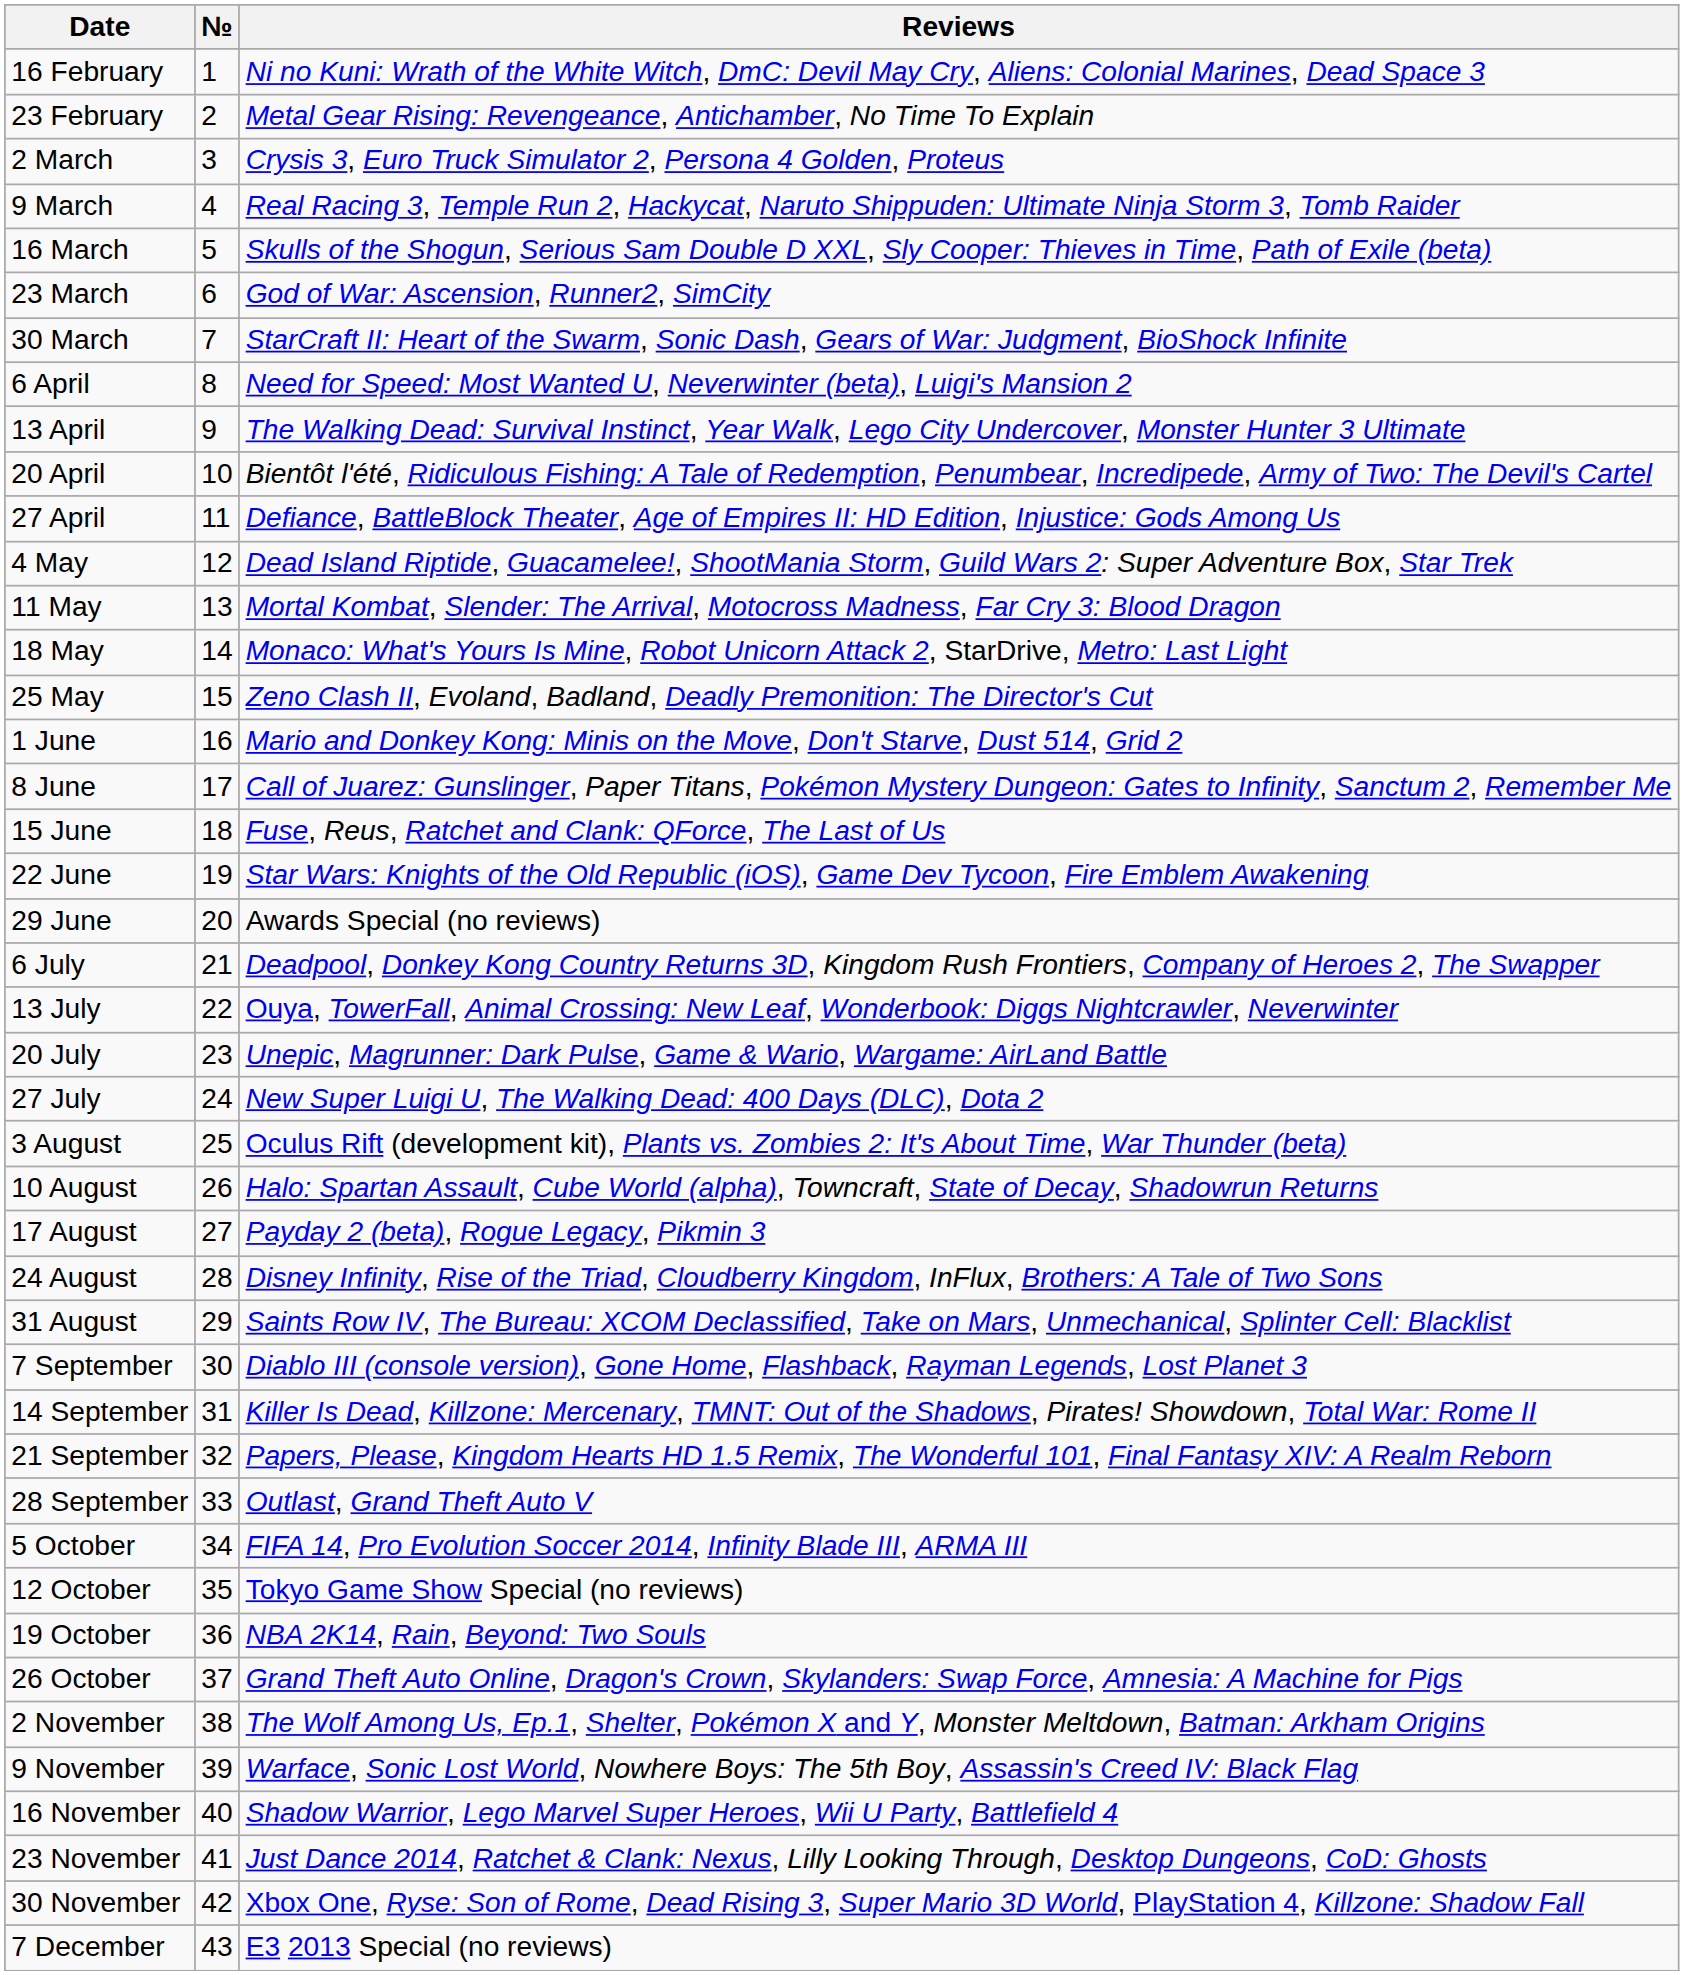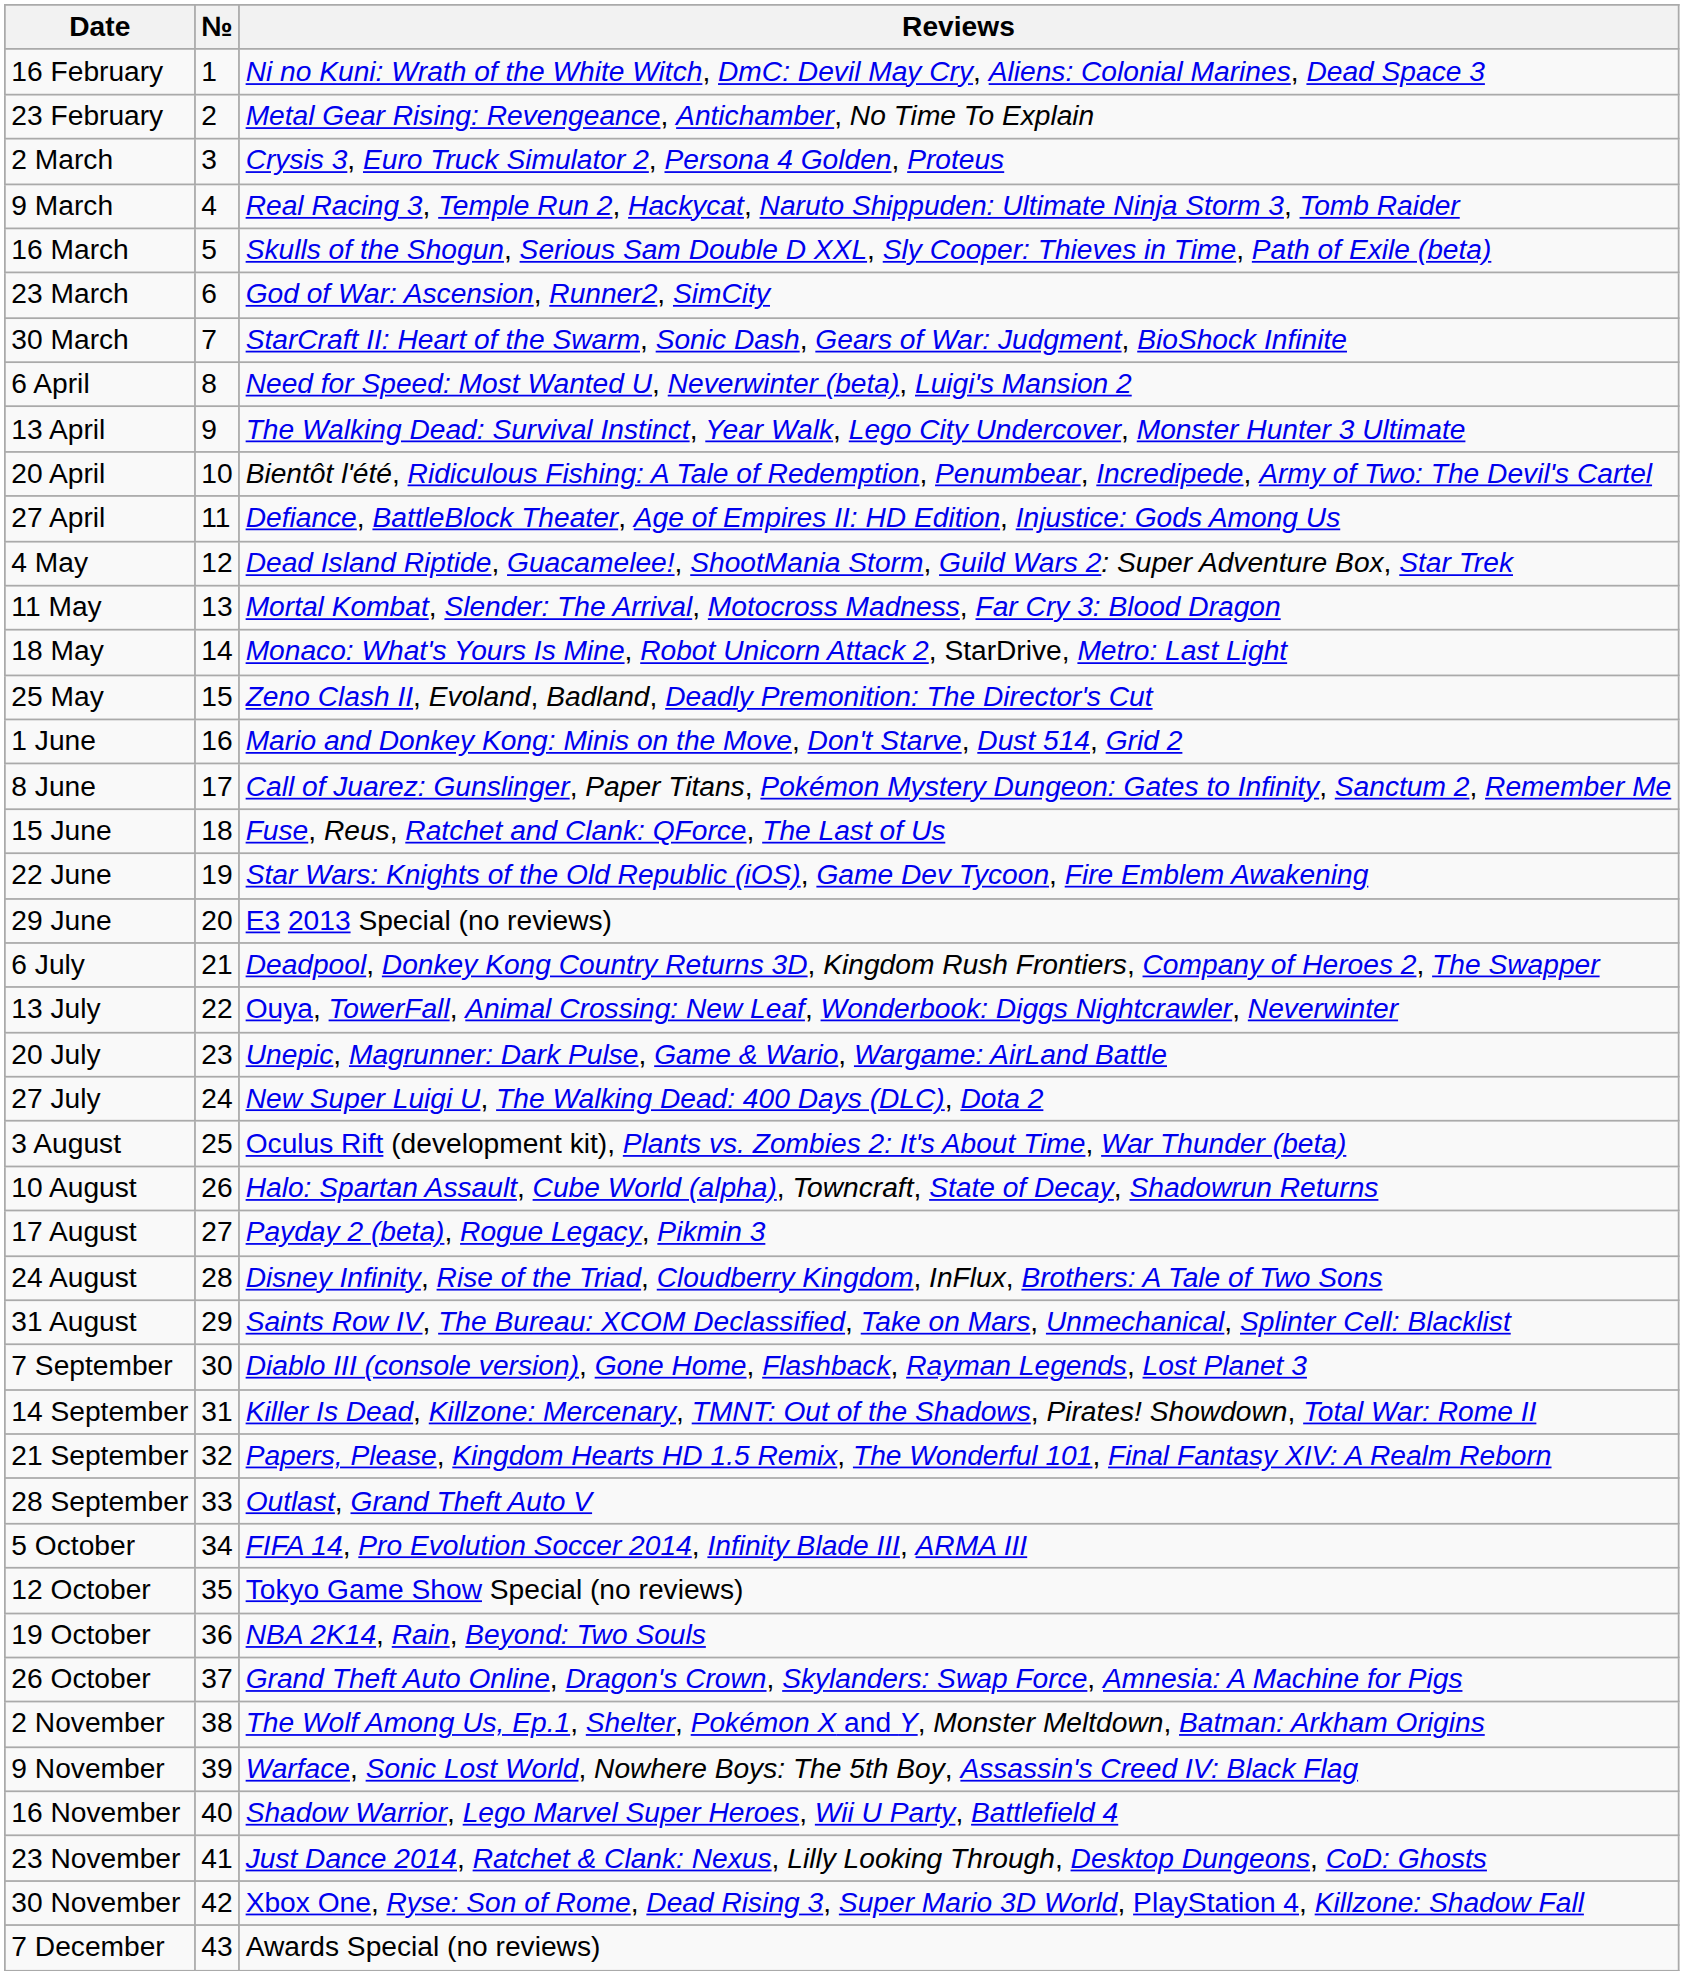 <table class="wikitable sortable mw-collapsible mw-collapsed">
 <tr>
 <th>Date</th>
 <th>№</th>
 <th>Reviews</th>
 </tr>
 <tr>
 <td>16 February</td>
 <td>1</td>
 <td><em><a href='#'>Ni no Kuni: Wrath of the White Witch</a></em>, <em><a href='#'>DmC: Devil May Cry</a></em>, <em><a href='#'>Aliens: Colonial Marines</a></em>, <em><a href='#'>Dead Space 3</a></em></td>
 </tr>
 <tr>
 <td>23 February</td>
 <td>2</td>
 <td><em><a href='#'>Metal Gear Rising: Revengeance</a></em>, <em><a href='#'>Antichamber</a></em>, <em>No Time To Explain</em></td>
 </tr>
 <tr>
 <td>2 March</td>
 <td>3</td>
 <td><em><a href='#'>Crysis 3</a></em>, <em><a href='#'>Euro Truck Simulator 2</a></em>, <em><a href='#'>Persona 4 Golden</a></em>, <em><a href='#'>Proteus</a></em></td>
 </tr>
 <tr>
 <td>9 March</td>
 <td>4</td>
 <td><em><a href='#'>Real Racing 3</a></em>, <em><a href='#'>Temple Run 2</a></em>, <em><a href='#'>Hackycat</a></em>, <em><a href='#'>Naruto Shippuden: Ultimate Ninja Storm 3</a></em>, <em><a href='#'>Tomb Raider</a></em></td>
 </tr>
 <tr>
 <td>16 March</td>
 <td>5</td>
 <td><em><a href='#'>Skulls of the Shogun</a></em>, <em><a href='#'>Serious Sam Double D XXL</a></em>, <em><a href='#'>Sly Cooper: Thieves in Time</a></em>, <em><a href='#'>Path of Exile (beta)</a></em></td>
 </tr>
 <tr>
 <td>23 March</td>
 <td>6</td>
 <td><em><a href='#'>God of War: Ascension</a></em>, <em><a href='#'>Runner2</a></em>, <em><a href='#'>SimCity</a></em></td>
 </tr>
 <tr>
 <td>30 March</td>
 <td>7</td>
 <td><em><a href='#'>StarCraft II: Heart of the Swarm</a></em>, <em><a href='#'>Sonic Dash</a></em>, <em><a href='#'>Gears of War: Judgment</a></em>, <em><a href='#'>BioShock Infinite</a></em></td>
 </tr>
 <tr>
 <td>6 April</td>
 <td>8</td>
 <td><em><a href='#'>Need for Speed: Most Wanted U</a></em>, <em><a href='#'>Neverwinter (beta)</a></em>, <em><a href='#'>Luigi's Mansion 2</a></em></td>
 </tr>
 <tr>
 <td>13 April</td>
 <td>9</td>
 <td><em><a href='#'>The Walking Dead: Survival Instinct</a></em>, <em><a href='#'>Year Walk</a></em>, <em><a href='#'>Lego City Undercover</a></em>, <em><a href='#'>Monster Hunter 3 Ultimate</a></em></td>
 </tr>
 <tr>
 <td>20 April</td>
 <td>10</td>
 <td><em>Bientôt l'été</em>, <em><a href='#'>Ridiculous Fishing: A Tale of Redemption</a></em>, <em><a href='#'>Penumbear</a></em>, <em><a href='#'>Incredipede</a></em>, <em><a href='#'>Army of Two: The Devil's Cartel</a></em></td>
 </tr>
 <tr>
 <td>27 April</td>
 <td>11</td>
 <td><em><a href='#'>Defiance</a></em>, <em><a href='#'>BattleBlock Theater</a></em>, <em><a href='#'>Age of Empires II: HD Edition</a></em>, <em><a href='#'>Injustice: Gods Among Us</a></em></td>
 </tr>
 <tr>
 <td>4 May</td>
 <td>12</td>
 <td><em><a href='#'>Dead Island Riptide</a></em>, <em><a href='#'>Guacamelee!</a></em>, <em><a href='#'>ShootMania Storm</a></em>, <em><a href='#'>Guild Wars 2</a>: Super Adventure Box</em>, <em><a href='#'>Star Trek</a></em></td>
 </tr>
 <tr>
 <td>11 May</td>
 <td>13</td>
 <td><em><a href='#'>Mortal Kombat</a></em>, <em><a href='#'>Slender: The Arrival</a></em>, <em><a href='#'>Motocross Madness</a></em>, <em><a href='#'>Far Cry 3: Blood Dragon</a></em></td>
 </tr>
 <tr>
 <td>18 May</td>
 <td>14</td>
 <td><em><a href='#'>Monaco: What's Yours Is Mine</a></em>, <em><a href='#'>Robot Unicorn Attack 2</a></em>, StarDrive, <em><a href='#'>Metro: Last Light</a></em></td>
 </tr>
 <tr>
 <td>25 May</td>
 <td>15</td>
 <td><em><a href='#'>Zeno Clash II</a></em>, <em>Evoland</em>, <em>Badland</em>, <em><a href='#'>Deadly Premonition: The Director's Cut</a></em></td>
 </tr>
 <tr>
 <td>1 June</td>
 <td>16</td>
 <td><em><a href='#'>Mario and Donkey Kong: Minis on the Move</a></em>, <em><a href='#'>Don't Starve</a></em>, <em><a href='#'>Dust 514</a></em>, <em><a href='#'>Grid 2</a></em></td>
 </tr>
 <tr>
 <td>8 June</td>
 <td>17</td>
 <td><em><a href='#'>Call of Juarez: Gunslinger</a></em>, <em>Paper Titans</em>, <em><a href='#'>Pokémon Mystery Dungeon: Gates to Infinity</a></em>, <em><a href='#'>Sanctum 2</a></em>, <em><a href='#'>Remember Me</a></em></td>
 </tr>
 <tr>
 <td>15 June</td>
 <td>18</td>
 <td><em><a href='#'>Fuse</a></em>, <em>Reus</em>, <em><a href='#'>Ratchet and Clank: QForce</a></em>, <em><a href='#'>The Last of Us</a></em></td>
 </tr>
 <tr>
 <td>22 June</td>
 <td>19</td>
 <td><em><a href='#'>Star Wars: Knights of the Old Republic (iOS)</a></em>, <em><a href='#'>Game Dev Tycoon</a></em>, <em><a href='#'>Fire Emblem Awakening</a></em></td>
 </tr>
 <tr>
 <td>29 June</td>
 <td>20</td>
-<td>Awards Special (no reviews)</td>
+<td><a href='#'>E3</a> <a href='#'>2013</a> Special (no reviews)</td>
 </tr>
 <tr>
 <td>6 July</td>
 <td>21</td>
 <td><em><a href='#'>Deadpool</a></em>, <em><a href='#'>Donkey Kong Country Returns 3D</a></em>, <em>Kingdom Rush Frontiers</em>, <em><a href='#'>Company of Heroes 2</a></em>, <em><a href='#'>The Swapper</a></em></td>
 </tr>
 <tr>
 <td>13 July</td>
 <td>22</td>
 <td><a href='#'>Ouya</a>, <em><a href='#'>TowerFall</a></em>, <em><a href='#'>Animal Crossing: New Leaf</a></em>, <em><a href='#'>Wonderbook: Diggs Nightcrawler</a></em>, <em><a href='#'>Neverwinter</a></em></td>
 </tr>
 <tr>
 <td>20 July</td>
 <td>23</td>
 <td><em><a href='#'>Unepic</a></em>, <em><a href='#'>Magrunner: Dark Pulse</a></em>, <em><a href='#'>Game & Wario</a></em>, <em><a href='#'>Wargame: AirLand Battle</a></em></td>
 </tr>
 <tr>
 <td>27 July</td>
 <td>24</td>
 <td><em><a href='#'>New Super Luigi U</a></em>, <em><a href='#'>The Walking Dead: 400 Days (DLC)</a></em>, <em><a href='#'>Dota 2</a></em></td>
 </tr>
 <tr>
 <td>3 August</td>
 <td>25</td>
 <td><a href='#'>Oculus Rift</a> (development kit), <em><a href='#'>Plants vs. Zombies 2: It's About Time</a></em>, <em><a href='#'>War Thunder (beta)</a></em></td>
 </tr>
 <tr>
 <td>10 August</td>
 <td>26</td>
 <td><em><a href='#'>Halo: Spartan Assault</a></em>, <em><a href='#'>Cube World (alpha)</a></em>, <em>Towncraft</em>, <em><a href='#'>State of Decay</a></em>, <em><a href='#'>Shadowrun Returns</a></em></td>
 </tr>
 <tr>
 <td>17 August</td>
 <td>27</td>
 <td><em><a href='#'>Payday 2 (beta)</a></em>, <em><a href='#'>Rogue Legacy</a></em>, <em><a href='#'>Pikmin 3</a></em></td>
 </tr>
 <tr>
 <td>24 August</td>
 <td>28</td>
 <td><em><a href='#'>Disney Infinity</a></em>, <em><a href='#'>Rise of the Triad</a></em>, <em><a href='#'>Cloudberry Kingdom</a></em>, <em>InFlux</em>, <em><a href='#'>Brothers: A Tale of Two Sons</a></em></td>
 </tr>
 <tr>
 <td>31 August</td>
 <td>29</td>
 <td><em><a href='#'>Saints Row IV</a></em>, <em><a href='#'>The Bureau: XCOM Declassified</a></em>, <em><a href='#'>Take on Mars</a></em>, <em><a href='#'>Unmechanical</a></em>, <em><a href='#'>Splinter Cell: Blacklist</a></em></td>
 </tr>
 <tr>
 <td>7 September</td>
 <td>30</td>
 <td><em><a href='#'>Diablo III (console version)</a></em>, <em><a href='#'>Gone Home</a></em>, <em><a href='#'>Flashback</a></em>, <em><a href='#'>Rayman Legends</a></em>, <em><a href='#'>Lost Planet 3</a></em></td>
 </tr>
 <tr>
 <td>14 September</td>
 <td>31</td>
 <td><em><a href='#'>Killer Is Dead</a></em>, <em><a href='#'>Killzone: Mercenary</a></em>, <em><a href='#'>TMNT: Out of the Shadows</a></em>, <em>Pirates! Showdown</em>, <em><a href='#'>Total War: Rome II</a></em></td>
 </tr>
 <tr>
 <td>21 September</td>
 <td>32</td>
 <td><em><a href='#'>Papers, Please</a></em>, <em><a href='#'>Kingdom Hearts HD 1.5 Remix</a></em>, <em><a href='#'>The Wonderful 101</a></em>, <em><a href='#'>Final Fantasy XIV: A Realm Reborn</a></em></td>
 </tr>
 <tr>
 <td>28 September</td>
 <td>33</td>
 <td><em><a href='#'>Outlast</a></em>, <em><a href='#'>Grand Theft Auto V</a></em></td>
 </tr>
 <tr>
 <td>5 October</td>
 <td>34</td>
 <td><em><a href='#'>FIFA 14</a></em>, <em><a href='#'>Pro Evolution Soccer 2014</a></em>, <em><a href='#'>Infinity Blade III</a></em>, <em><a href='#'>ARMA III</a></em></td>
 </tr>
 <tr>
 <td>12 October</td>
 <td>35</td>
 <td><a href='#'>Tokyo Game Show</a> Special (no reviews)</td>
 </tr>
 <tr>
 <td>19 October</td>
 <td>36</td>
 <td><em><a href='#'>NBA 2K14</a></em>, <em><a href='#'>Rain</a></em>, <em><a href='#'>Beyond: Two Souls</a></em></td>
 </tr>
 <tr>
 <td>26 October</td>
 <td>37</td>
 <td><em><a href='#'>Grand Theft Auto Online</a></em>, <em><a href='#'>Dragon's Crown</a></em>, <em><a href='#'>Skylanders: Swap Force</a></em>, <em><a href='#'>Amnesia: A Machine for Pigs</a></em></td>
 </tr>
 <tr>
 <td>2 November</td>
 <td>38</td>
 <td><em><a href='#'>The Wolf Among Us, Ep.1</a></em>, <em><a href='#'>Shelter</a></em>, <a href='#'><em>Pokémon X</em> and <em>Y</em></a>, <em>Monster Meltdown</em>, <em><a href='#'>Batman: Arkham Origins</a></em></td>
 </tr>
 <tr>
 <td>9 November</td>
 <td>39</td>
 <td><em><a href='#'>Warface</a></em>, <em><a href='#'>Sonic Lost World</a></em>, <em>Nowhere Boys: The 5th Boy</em>, <em><a href='#'>Assassin's Creed IV: Black Flag</a></em></td>
 </tr>
 <tr>
 <td>16 November</td>
 <td>40</td>
 <td><em><a href='#'>Shadow Warrior</a></em>, <em><a href='#'>Lego Marvel Super Heroes</a></em>, <em><a href='#'>Wii U Party</a></em>, <em><a href='#'>Battlefield 4</a></em></td>
 </tr>
 <tr>
 <td>23 November</td>
 <td>41</td>
 <td><em><a href='#'>Just Dance 2014</a></em>, <em><a href='#'>Ratchet & Clank: Nexus</a></em>, <em>Lilly Looking Through</em>, <em><a href='#'>Desktop Dungeons</a></em>, <em><a href='#'>CoD: Ghosts</a></em></td>
 </tr>
 <tr>
 <td>30 November</td>
 <td>42</td>
 <td><a href='#'>Xbox One</a>, <em><a href='#'>Ryse: Son of Rome</a></em>, <em><a href='#'>Dead Rising 3</a></em>, <em><a href='#'>Super Mario 3D World</a></em>, <a href='#'>PlayStation 4</a>, <em><a href='#'>Killzone: Shadow Fall</a></em></td>
 </tr>
 <tr>
 <td>7 December</td>
 <td>43</td>
-<td><a href='#'>E3</a> <a href='#'>2013</a> Special (no reviews)</td>
+<td>Awards Special (no reviews)</td>
 </tr>
 </table>
